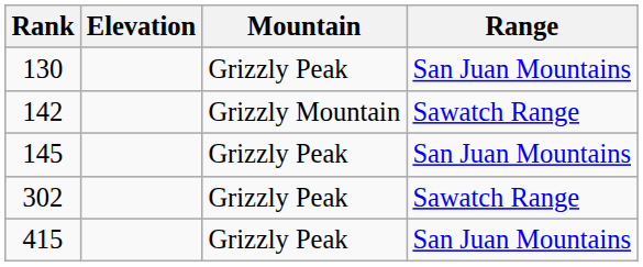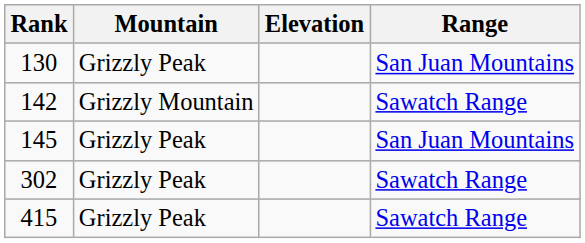 <table class="wikitable">
 <tr>
 <th>Rank</th>
+<th>Mountain</th>
 <th>Elevation</th>
-<th>Mountain</th>
 <th>Range</th>
 </tr>
 <tr>
 <td align=center>130</td>
+<td>Grizzly Peak</td>
 <td></td>
-<td>Grizzly Peak</td>
 <td><a href='#'>San Juan Mountains</a></td>
 </tr>
 <tr>
 <td align=center>142</td>
+<td>Grizzly Mountain</td>
 <td></td>
-<td>Grizzly Mountain</td>
 <td><a href='#'>Sawatch Range</a></td>
 </tr>
 <tr>
 <td align=center>145</td>
+<td>Grizzly Peak</td>
 <td></td>
-<td>Grizzly Peak</td>
 <td><a href='#'>San Juan Mountains</a></td>
 </tr>
 <tr>
 <td align=center>302</td>
+<td>Grizzly Peak</td>
 <td></td>
-<td>Grizzly Peak</td>
 <td><a href='#'>Sawatch Range</a></td>
 </tr>
 <tr>
 <td align=center>415</td>
+<td>Grizzly Peak</td>
 <td></td>
-<td>Grizzly Peak</td>
-<td><a href='#'>San Juan Mountains</a></td>
+<td><a href='#'>Sawatch Range</a></td>
 </tr>
 </table>
